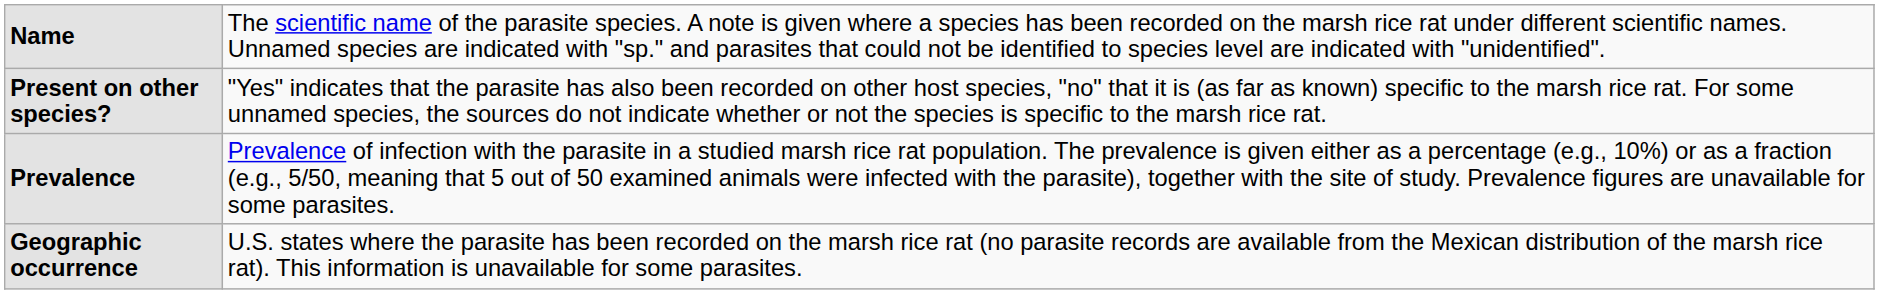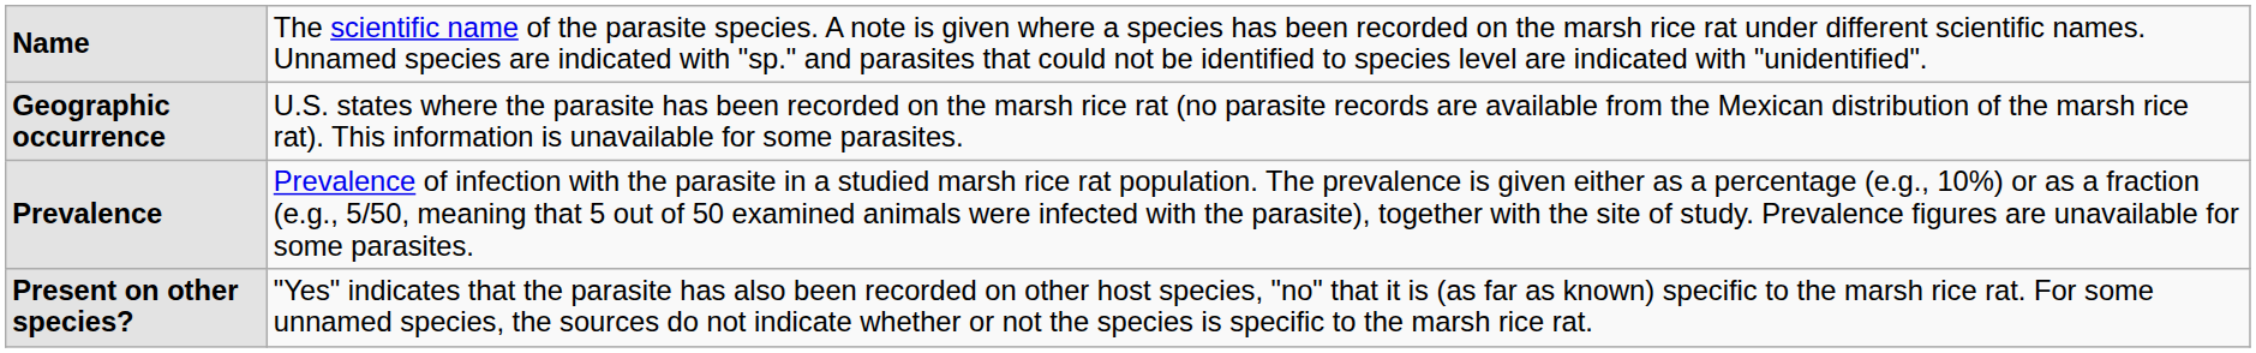 <table class="wikitable" style="width: 100%">
 <tr>
 <td style="background:#e3e3e3"><strong>Name</strong></td>
 <td>The <a href='#'>scientific name</a> of the parasite species. A note is given where a species has been recorded on the marsh rice rat under different scientific names. Unnamed species are indicated with "sp." and parasites that could not be identified to species level are indicated with "unidentified".</td>
 </tr>
 <tr>
-<td style="background:#e3e3e3"><strong>Present on other species?</strong></td>
-<td>"Yes" indicates that the parasite has also been recorded on other host species, "no" that it is (as far as known) specific to the marsh rice rat. For some unnamed species, the sources do not indicate whether or not the species is specific to the marsh rice rat.</td>
+<td style="background:#e3e3e3"><strong>Geographic occurrence</strong></td>
+<td>U.S. states where the parasite has been recorded on the marsh rice rat (no parasite records are available from the Mexican distribution of the marsh rice rat). This information is unavailable for some parasites.</td>
 </tr>
 <tr>
 <td style="background:#e3e3e3"><strong>Prevalence</strong></td>
 <td><a href='#'>Prevalence</a> of infection with the parasite in a studied marsh rice rat population. The prevalence is given either as a percentage (e.g., 10%) or as a fraction (e.g., 5/50, meaning that 5 out of 50 examined animals were infected with the parasite), together with the site of study. Prevalence figures are unavailable for some parasites.</td>
 </tr>
 <tr>
-<td style="background:#e3e3e3"><strong>Geographic occurrence</strong></td>
-<td>U.S. states where the parasite has been recorded on the marsh rice rat (no parasite records are available from the Mexican distribution of the marsh rice rat). This information is unavailable for some parasites.</td>
+<td style="background:#e3e3e3"><strong>Present on other species?</strong></td>
+<td>"Yes" indicates that the parasite has also been recorded on other host species, "no" that it is (as far as known) specific to the marsh rice rat. For some unnamed species, the sources do not indicate whether or not the species is specific to the marsh rice rat.</td>
 </tr>
 </table>
